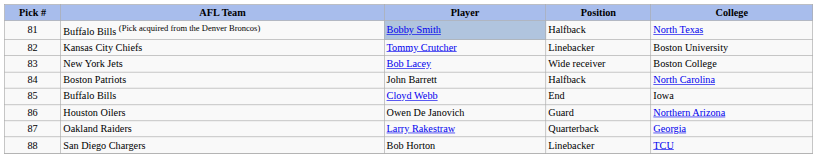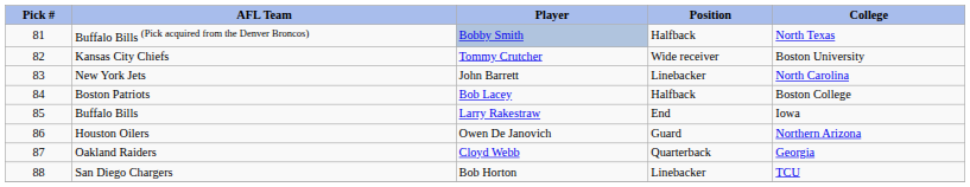 <table class="wikitable sortable sortable" style="width: 100%">
 <tr>
 <th style="background:#A8BDEC;" width=7%>Pick #</th>
 <th width=40% style="background:#A8BDEC;">AFL Team</th>
 <th width=20% style="background:#A8BDEC;">Player</th>
 <th width=13% style="background:#A8BDEC;">Position</th>
 <th style="background:#A8BDEC;">College</th>
 </tr>
 <tr>
 <td align=center>81</td>
 <td>Buffalo Bills <sup>(Pick acquired from the Denver Broncos)</sup></td>
 <td bgcolor=lightsteelblue><a href='#'>Bobby Smith</a></td>
 <td>Halfback</td>
 <td><a href='#'>North Texas</a></td>
 </tr>
 <tr>
 <td align=center>82</td>
 <td>Kansas City Chiefs</td>
 <td><a href='#'>Tommy Crutcher</a></td>
-<td>Linebacker</td>
+<td>Wide receiver</td>
 <td>Boston University</td>
 </tr>
 <tr>
 <td align=center>83</td>
 <td>New York Jets</td>
-<td><a href='#'>Bob Lacey</a></td>
-<td>Wide receiver</td>
-<td>Boston College</td>
+<td>John Barrett</td>
+<td>Linebacker</td>
+<td><a href='#'>North Carolina</a></td>
 </tr>
 <tr>
 <td align=center>84</td>
 <td>Boston Patriots</td>
-<td>John Barrett</td>
+<td><a href='#'>Bob Lacey</a></td>
 <td>Halfback</td>
-<td><a href='#'>North Carolina</a></td>
+<td>Boston College</td>
 </tr>
 <tr>
 <td align=center>85</td>
 <td>Buffalo Bills</td>
-<td><a href='#'>Cloyd Webb</a></td>
+<td><a href='#'>Larry Rakestraw</a></td>
 <td>End</td>
 <td>Iowa</td>
 </tr>
 <tr>
 <td align=center>86</td>
 <td>Houston Oilers</td>
 <td>Owen De Janovich</td>
 <td>Guard</td>
 <td><a href='#'>Northern Arizona</a></td>
 </tr>
 <tr>
 <td align=center>87</td>
 <td>Oakland Raiders</td>
-<td><a href='#'>Larry Rakestraw</a></td>
+<td><a href='#'>Cloyd Webb</a></td>
 <td>Quarterback</td>
 <td><a href='#'>Georgia</a></td>
 </tr>
 <tr>
 <td align=center>88</td>
 <td>San Diego Chargers</td>
 <td>Bob Horton</td>
 <td>Linebacker</td>
 <td><a href='#'>TCU</a></td>
 </tr>
 <tr>
 </tr>
 </table>
